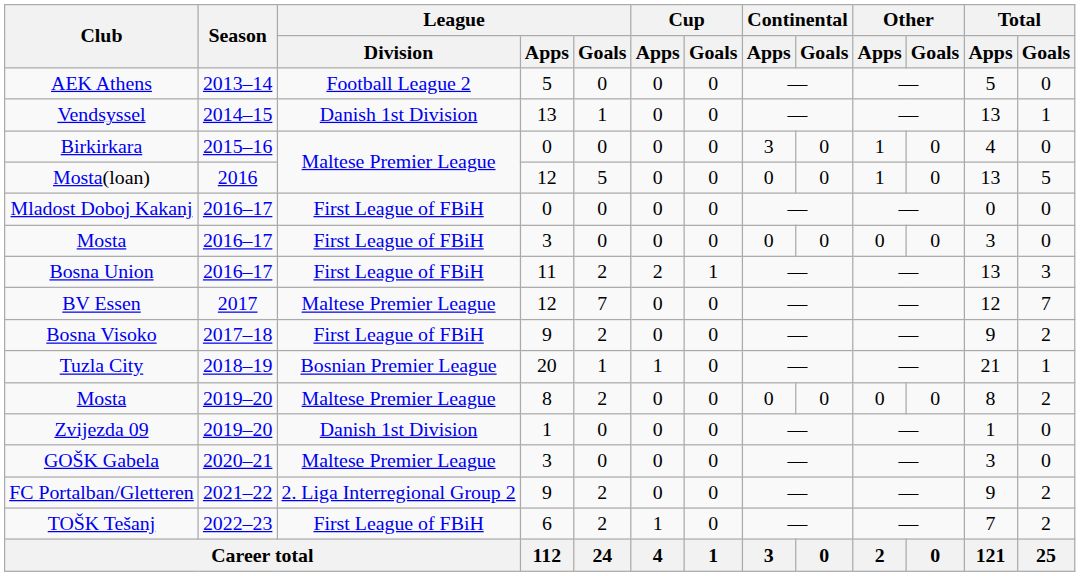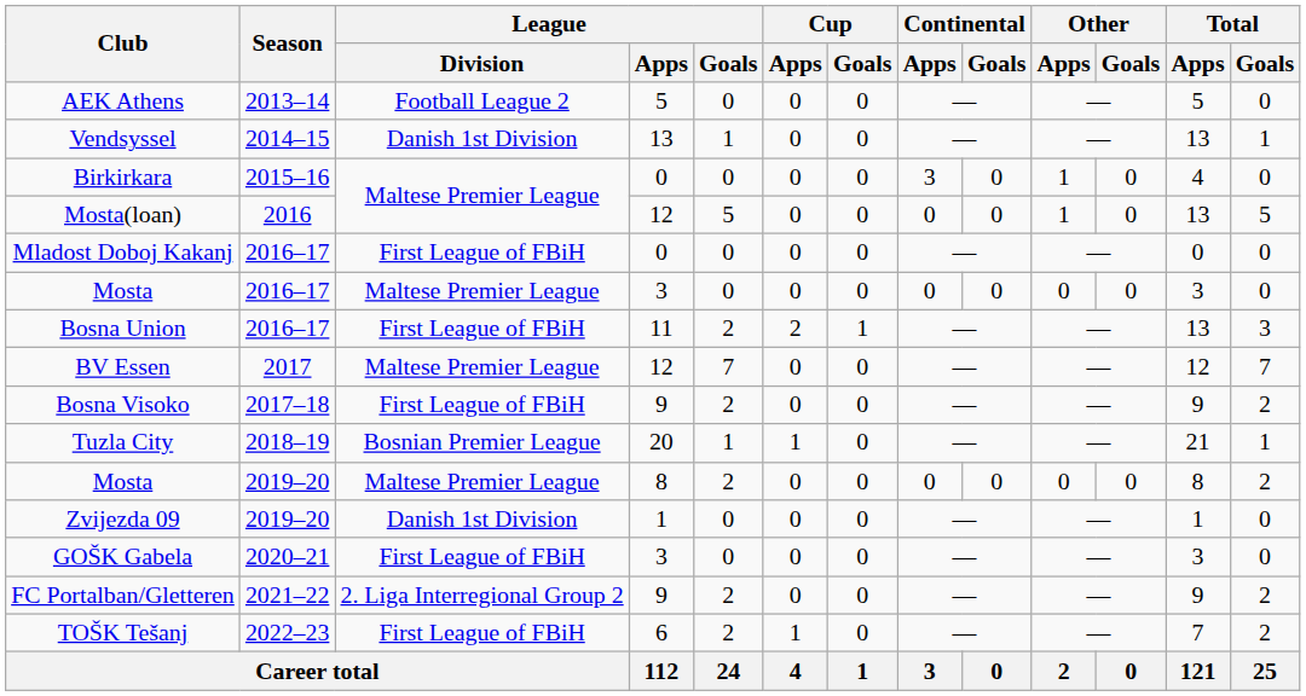 <table class="wikitable" style="text-align: center">
 <tr>
 <th rowspan="2">Club</th>
 <th rowspan="2">Season</th>
 <th colspan="3">League</th>
 <th colspan="2">Cup</th>
 <th colspan="2">Continental</th>
 <th colspan="2">Other</th>
 <th colspan="2">Total</th>
 </tr>
 <tr>
 <th>Division</th>
 <th>Apps</th>
 <th>Goals</th>
 <th>Apps</th>
 <th>Goals</th>
 <th>Apps</th>
 <th>Goals</th>
 <th>Apps</th>
 <th>Goals</th>
 <th>Apps</th>
 <th>Goals</th>
 </tr>
 <tr>
 <td rowspan=1><a href='#'>AEK Athens</a></td>
 <td><a href='#'>2013–14</a></td>
 <td rowspan=1><a href='#'>Football League 2</a></td>
 <td>5</td>
 <td>0</td>
 <td>0</td>
 <td>0</td>
 <td colspan="2">—</td>
 <td colspan="2">—</td>
 <td>5</td>
 <td>0</td>
 </tr>
 <tr>
 <td rowspan=1><a href='#'>Vendsyssel</a></td>
 <td><a href='#'>2014–15</a></td>
 <td rowspan=1><a href='#'>Danish 1st Division</a></td>
 <td>13</td>
 <td>1</td>
 <td>0</td>
 <td>0</td>
 <td colspan="2">—</td>
 <td colspan="2">—</td>
 <td>13</td>
 <td>1</td>
 </tr>
 <tr>
 <td rowspan=1><a href='#'>Birkirkara</a></td>
 <td><a href='#'>2015–16</a></td>
 <td rowspan=2><a href='#'>Maltese Premier League</a></td>
 <td>0</td>
 <td>0</td>
 <td>0</td>
 <td>0</td>
 <td>3</td>
 <td>0</td>
 <td>1</td>
 <td>0</td>
 <td>4</td>
 <td>0</td>
 </tr>
 <tr>
 <td rowspan=1><a href='#'>Mosta</a>(loan)</td>
 <td><a href='#'>2016</a></td>
 <td>12</td>
 <td>5</td>
 <td>0</td>
 <td>0</td>
 <td>0</td>
 <td>0</td>
 <td>1</td>
 <td>0</td>
 <td>13</td>
 <td>5</td>
 </tr>
 <tr>
 <td rowspan=1><a href='#'>Mladost Doboj Kakanj</a></td>
 <td><a href='#'>2016–17</a></td>
 <td rowspan=1><a href='#'>First League of FBiH</a></td>
 <td>0</td>
 <td>0</td>
 <td>0</td>
 <td>0</td>
 <td colspan="2">—</td>
 <td colspan="2">—</td>
 <td>0</td>
 <td>0</td>
 </tr>
 <tr>
 <td rowspan=1><a href='#'>Mosta</a></td>
 <td><a href='#'>2016–17</a></td>
-<td rowspan=1><a href='#'>First League of FBiH</a></td>
+<td rowspan=1><a href='#'>Maltese Premier League</a></td>
 <td>3</td>
 <td>0</td>
 <td>0</td>
 <td>0</td>
 <td>0</td>
 <td>0</td>
 <td>0</td>
 <td>0</td>
 <td>3</td>
 <td>0</td>
 </tr>
 <tr>
 <td rowspan=1><a href='#'>Bosna Union</a></td>
 <td><a href='#'>2016–17</a></td>
 <td rowspan=1><a href='#'>First League of FBiH</a></td>
 <td>11</td>
 <td>2</td>
 <td>2</td>
 <td>1</td>
 <td colspan="2">—</td>
 <td colspan="2">—</td>
 <td>13</td>
 <td>3</td>
 </tr>
 <tr>
 <td rowspan=1><a href='#'>BV Essen</a></td>
 <td><a href='#'>2017</a></td>
 <td rowspan=1><a href='#'>Maltese Premier League</a></td>
 <td>12</td>
 <td>7</td>
 <td>0</td>
 <td>0</td>
 <td colspan="2">—</td>
 <td colspan="2">—</td>
 <td>12</td>
 <td>7</td>
 </tr>
 <tr>
 <td rowspan=1><a href='#'>Bosna Visoko</a></td>
 <td><a href='#'>2017–18</a></td>
 <td rowspan=1><a href='#'>First League of FBiH</a></td>
 <td>9</td>
 <td>2</td>
 <td>0</td>
 <td>0</td>
 <td colspan="2">—</td>
 <td colspan="2">—</td>
 <td>9</td>
 <td>2</td>
 </tr>
 <tr>
 <td rowspan=1><a href='#'>Tuzla City</a></td>
 <td><a href='#'>2018–19</a></td>
 <td rowspan=1><a href='#'>Bosnian Premier League</a></td>
 <td>20</td>
 <td>1</td>
 <td>1</td>
 <td>0</td>
 <td colspan="2">—</td>
 <td colspan="2">—</td>
 <td>21</td>
 <td>1</td>
 </tr>
 <tr>
 <td rowspan=1><a href='#'>Mosta</a></td>
 <td><a href='#'>2019–20</a></td>
 <td rowspan=1><a href='#'>Maltese Premier League</a></td>
 <td>8</td>
 <td>2</td>
 <td>0</td>
 <td>0</td>
 <td>0</td>
 <td>0</td>
 <td>0</td>
 <td>0</td>
 <td>8</td>
 <td>2</td>
 </tr>
 <tr>
 <td rowspan=1><a href='#'>Zvijezda 09</a></td>
 <td><a href='#'>2019–20</a></td>
 <td rowspan=1><a href='#'>Danish 1st Division</a></td>
 <td>1</td>
 <td>0</td>
 <td>0</td>
 <td>0</td>
 <td colspan="2">—</td>
 <td colspan="2">—</td>
 <td>1</td>
 <td>0</td>
 </tr>
 <tr>
 <td rowspan=1><a href='#'>GOŠK Gabela</a></td>
 <td><a href='#'>2020–21</a></td>
-<td rowspan=1><a href='#'>Maltese Premier League</a></td>
+<td rowspan=1><a href='#'>First League of FBiH</a></td>
 <td>3</td>
 <td>0</td>
 <td>0</td>
 <td>0</td>
 <td colspan="2">—</td>
 <td colspan="2">—</td>
 <td>3</td>
 <td>0</td>
 </tr>
 <tr>
 <td rowspan=1><a href='#'>FC Portalban/Gletteren</a></td>
 <td><a href='#'>2021–22</a></td>
 <td rowspan=1><a href='#'>2. Liga Interregional Group 2</a></td>
 <td>9</td>
 <td>2</td>
 <td>0</td>
 <td>0</td>
 <td colspan="2">—</td>
 <td colspan="2">—</td>
 <td>9</td>
 <td>2</td>
 </tr>
 <tr>
 <td rowspan=1><a href='#'>TOŠK Tešanj</a></td>
 <td><a href='#'>2022–23</a></td>
 <td rowspan=1><a href='#'>First League of FBiH</a></td>
 <td>6</td>
 <td>2</td>
 <td>1</td>
 <td>0</td>
 <td colspan="2">—</td>
 <td colspan="2">—</td>
 <td>7</td>
 <td>2</td>
 </tr>
 <tr>
 <th colspan="3">Career total</th>
 <th>112</th>
 <th>24</th>
 <th>4</th>
 <th>1</th>
 <th>3</th>
 <th>0</th>
 <th>2</th>
 <th>0</th>
 <th>121</th>
 <th>25</th>
 </tr>
 </table>
